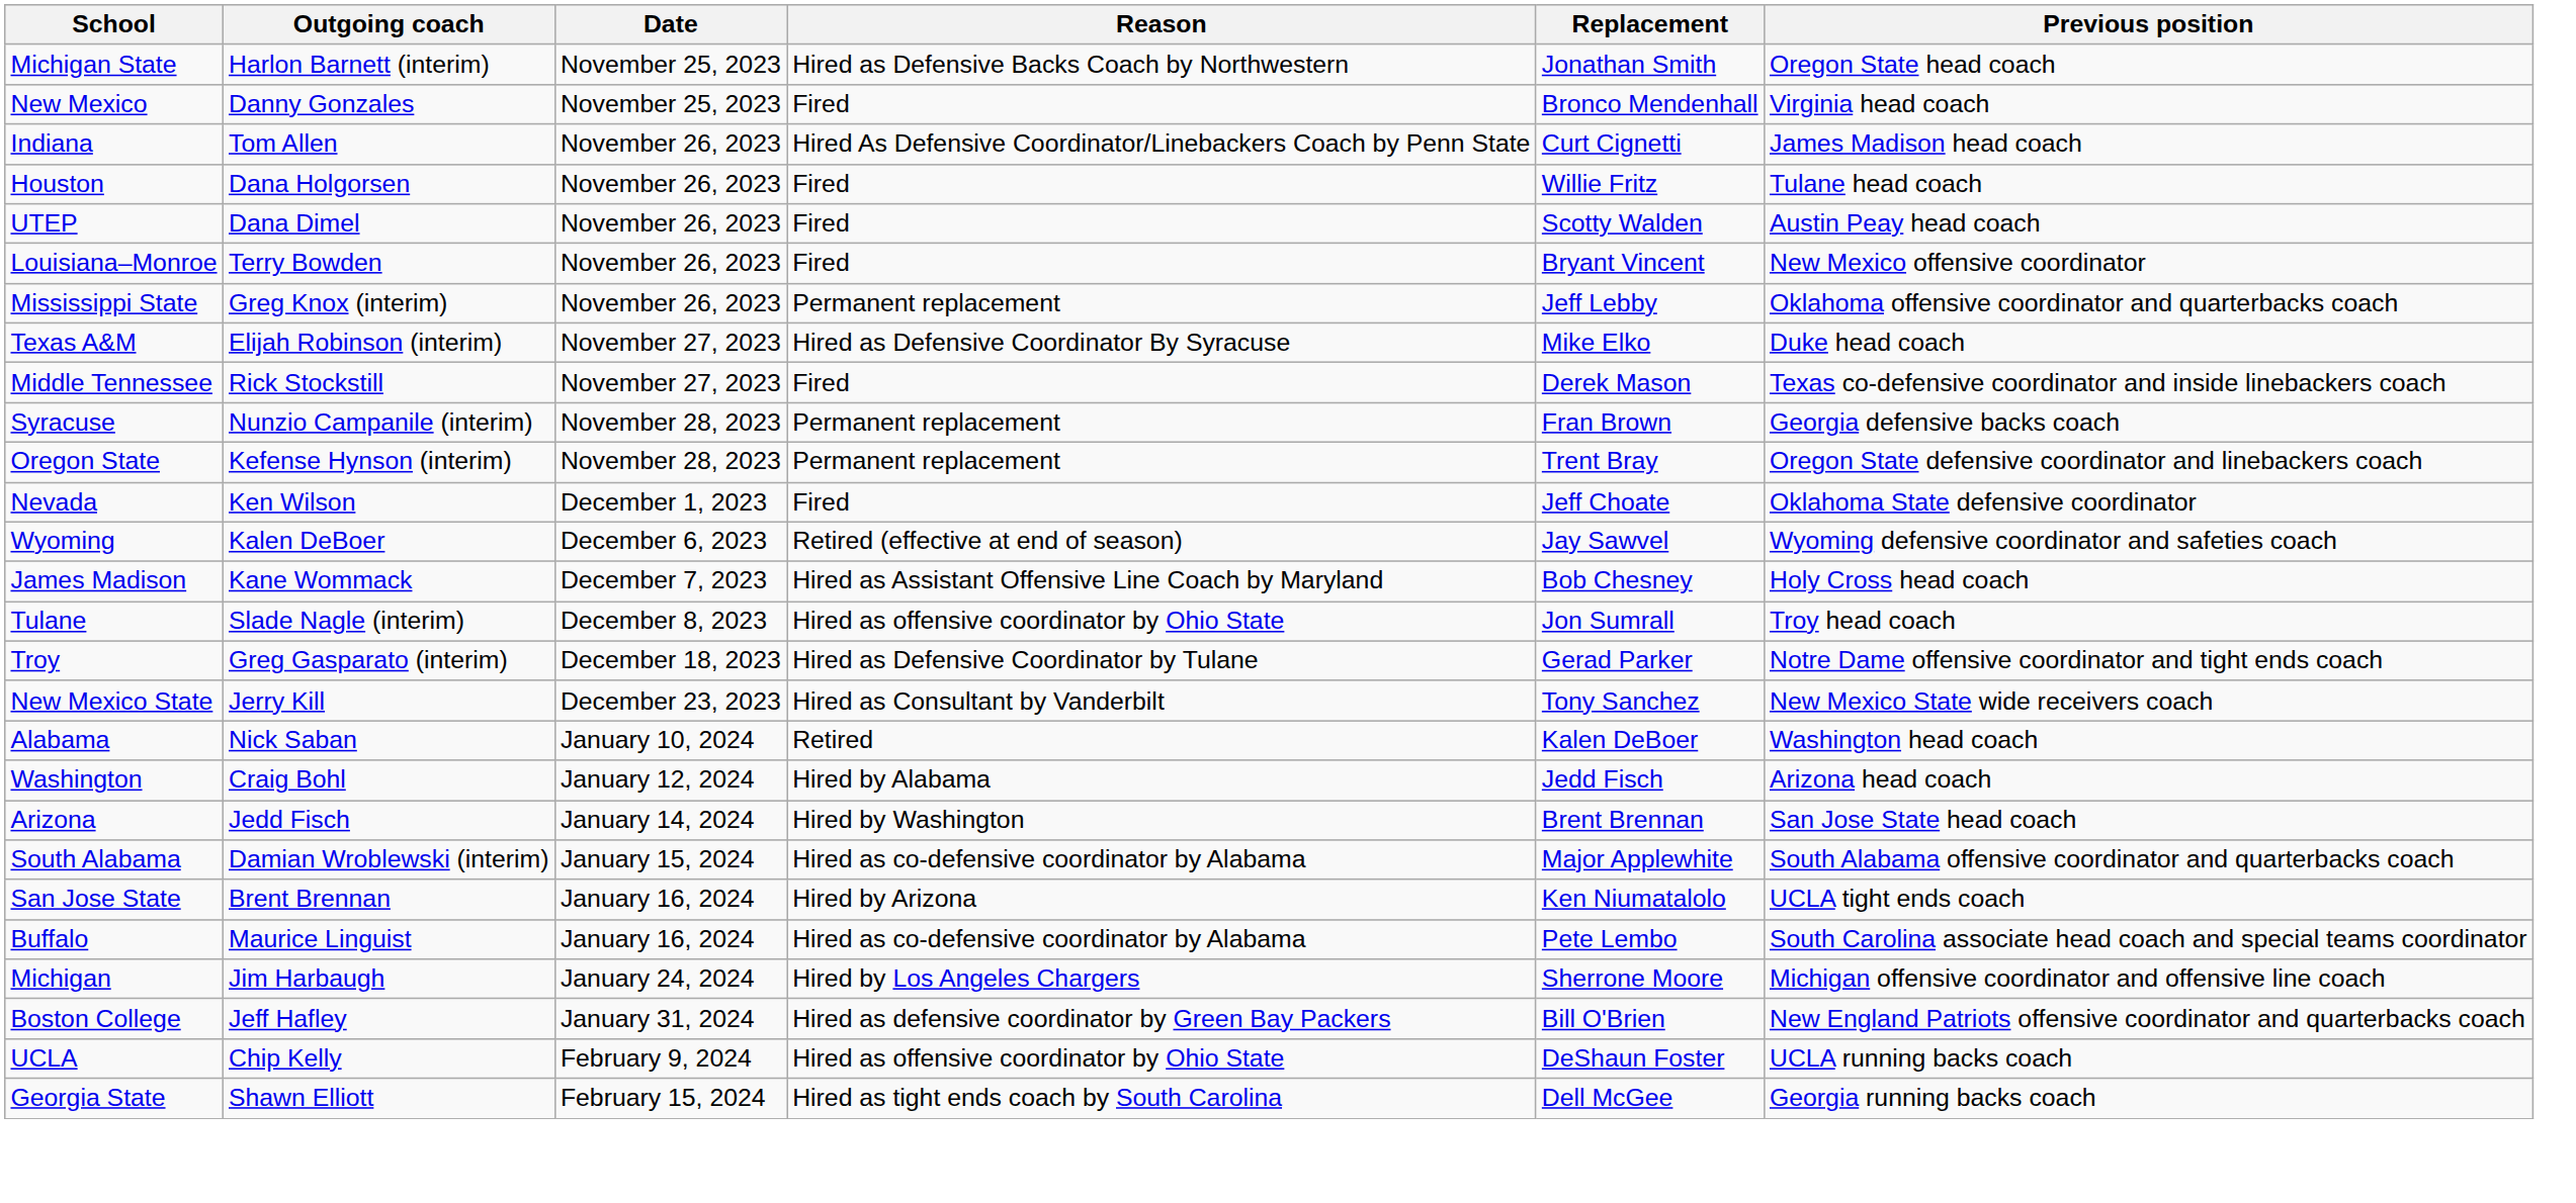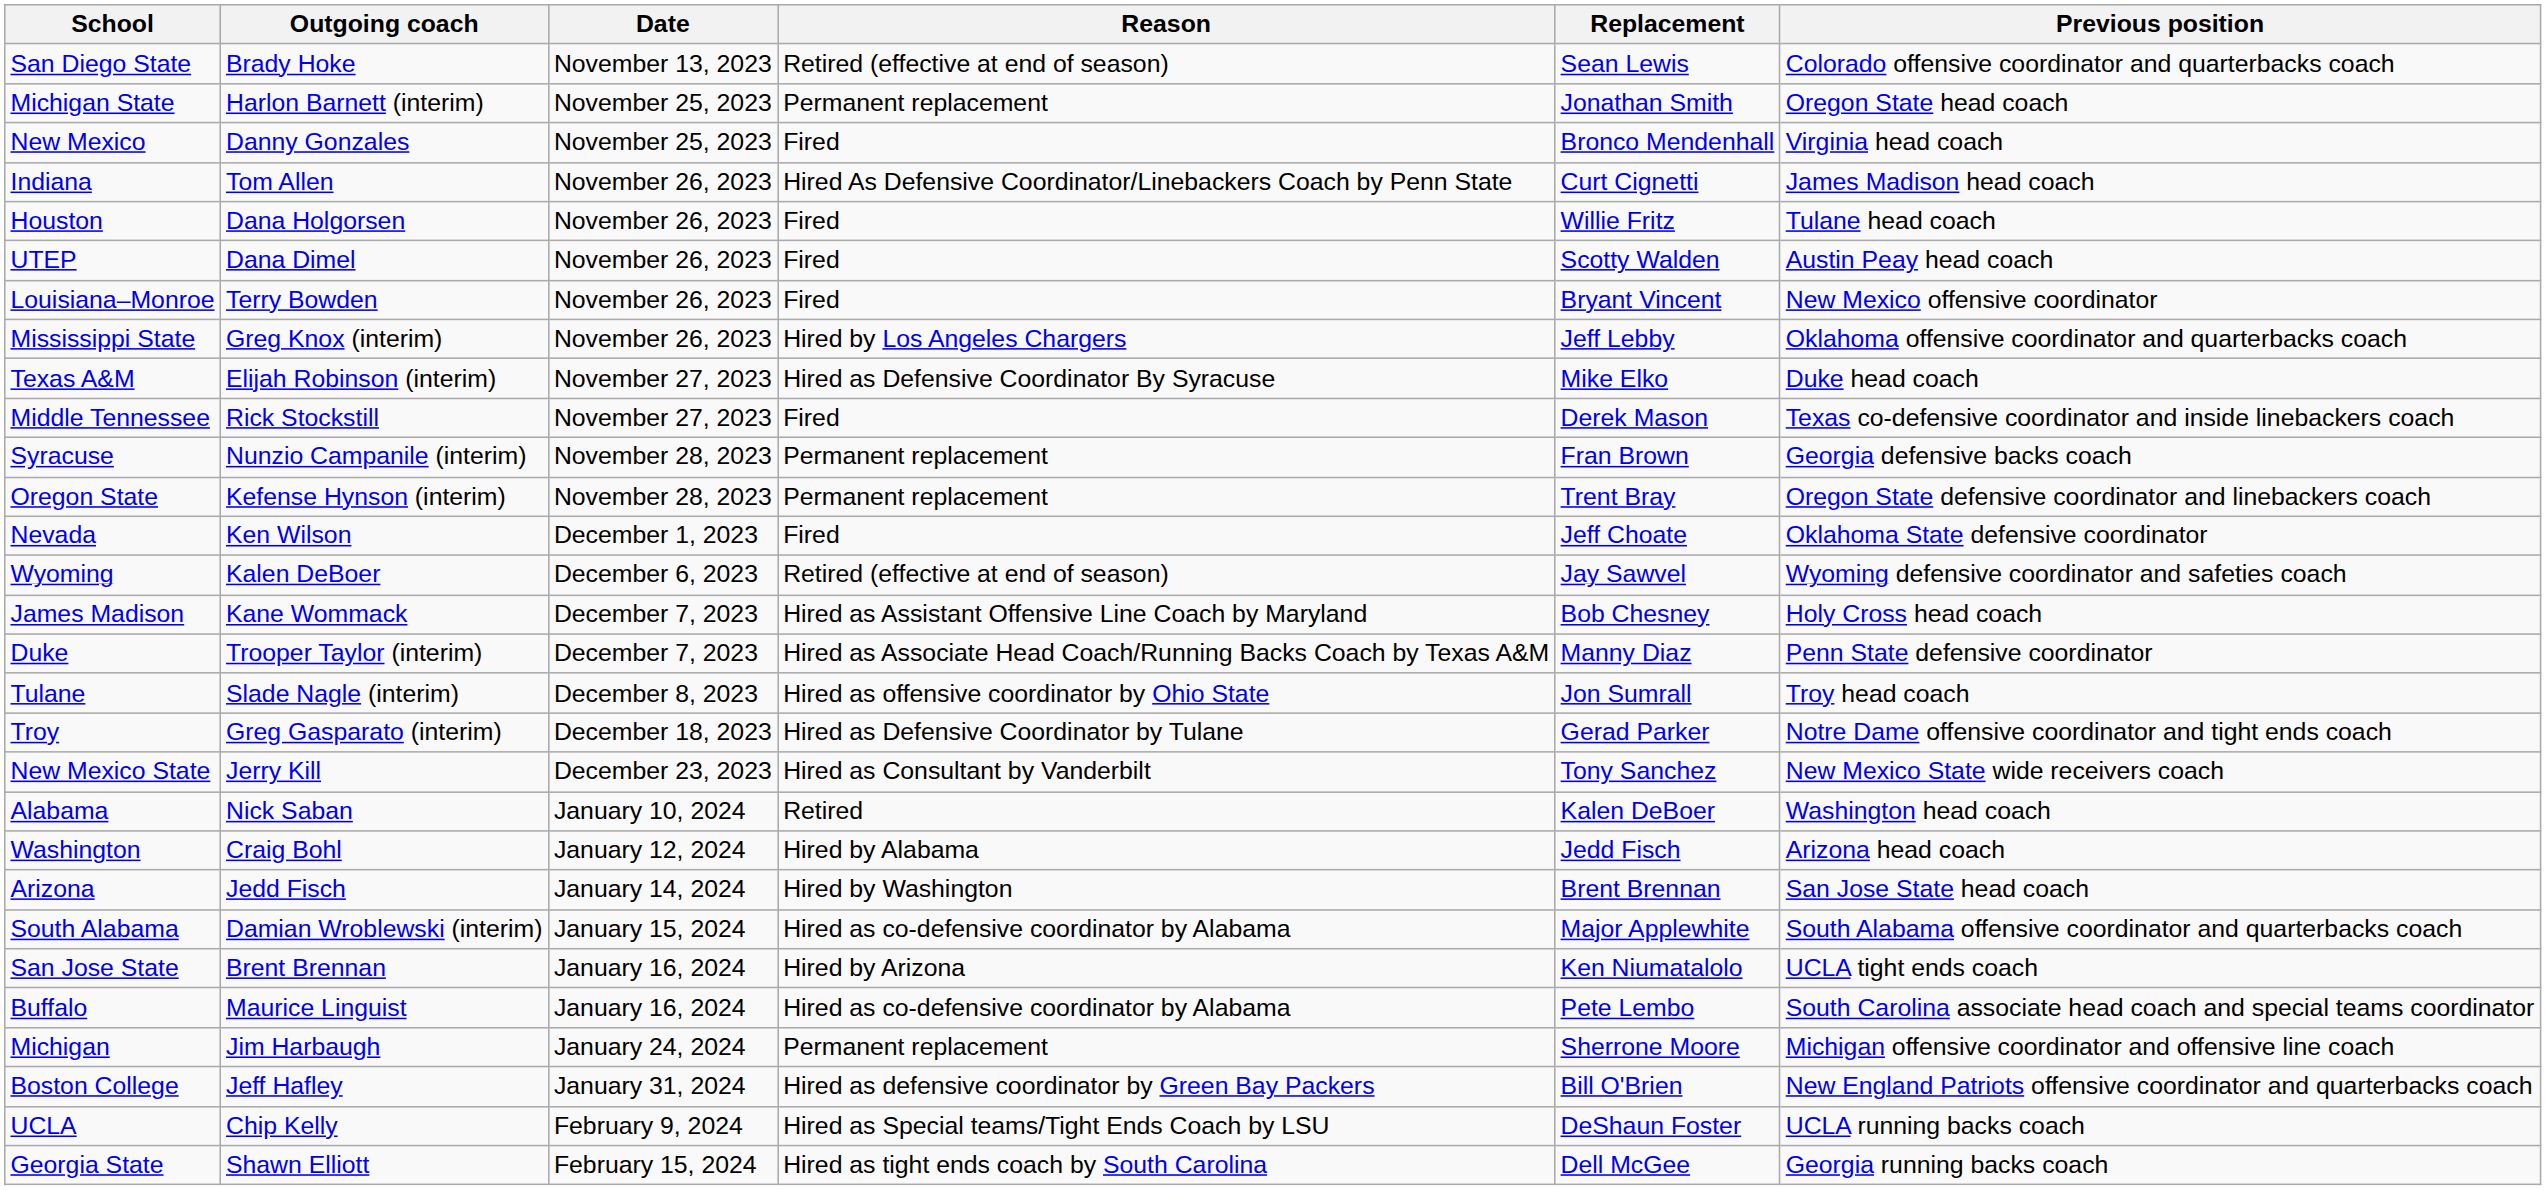 <table class="wikitable sortable">
 <tr>
 <th>School</th>
 <th>Outgoing coach</th>
 <th>Date</th>
 <th>Reason</th>
 <th>Replacement</th>
 <th>Previous position</th>
 </tr>
 <tr>
+<td><a href='#'>San Diego State</a></td>
+<td><a href='#'>Brady Hoke</a></td>
+<td>November 13, 2023</td>
+<td>Retired (effective at end of season)</td>
+<td><a href='#'>Sean Lewis</a></td>
+<td><a href='#'>Colorado</a> offensive coordinator and quarterbacks coach</td>
+</tr>
+<tr>
 <td><a href='#'>Michigan State</a></td>
 <td><a href='#'>Harlon Barnett</a> (interim)</td>
 <td>November 25, 2023</td>
-<td>Hired as Defensive Backs Coach by Northwestern</td>
+<td>Permanent replacement</td>
 <td><a href='#'>Jonathan Smith</a></td>
 <td><a href='#'>Oregon State</a> head coach</td>
 </tr>
 <tr>
 <td><a href='#'>New Mexico</a></td>
 <td><a href='#'>Danny Gonzales</a></td>
 <td>November 25, 2023</td>
 <td>Fired</td>
 <td><a href='#'>Bronco Mendenhall</a></td>
 <td><a href='#'>Virginia</a> head coach</td>
 </tr>
 <tr>
 <td><a href='#'>Indiana</a></td>
 <td><a href='#'>Tom Allen</a></td>
 <td>November 26, 2023</td>
 <td>Hired As Defensive Coordinator/Linebackers Coach by Penn State</td>
 <td><a href='#'>Curt Cignetti</a></td>
 <td><a href='#'>James Madison</a> head coach</td>
 </tr>
 <tr>
 <td><a href='#'>Houston</a></td>
 <td><a href='#'>Dana Holgorsen</a></td>
 <td>November 26, 2023</td>
 <td>Fired</td>
 <td><a href='#'>Willie Fritz</a></td>
 <td><a href='#'>Tulane</a> head coach</td>
 </tr>
 <tr>
 <td><a href='#'>UTEP</a></td>
 <td><a href='#'>Dana Dimel</a></td>
 <td>November 26, 2023</td>
 <td>Fired</td>
 <td><a href='#'>Scotty Walden</a></td>
 <td><a href='#'>Austin Peay</a> head coach</td>
 </tr>
 <tr>
 <td><a href='#'>Louisiana–Monroe</a></td>
 <td><a href='#'>Terry Bowden</a></td>
 <td>November 26, 2023</td>
 <td>Fired</td>
 <td><a href='#'>Bryant Vincent</a></td>
 <td><a href='#'>New Mexico</a> offensive coordinator</td>
 </tr>
 <tr>
 <td><a href='#'>Mississippi State</a></td>
 <td><a href='#'>Greg Knox</a> (interim)</td>
 <td>November 26, 2023</td>
-<td>Permanent replacement</td>
+<td>Hired by <a href='#'>Los Angeles Chargers</a></td>
 <td><a href='#'>Jeff Lebby</a></td>
 <td><a href='#'>Oklahoma</a> offensive coordinator and quarterbacks coach</td>
 </tr>
 <tr>
 <td><a href='#'>Texas A&M</a></td>
 <td><a href='#'>Elijah Robinson</a> (interim)</td>
 <td>November 27, 2023</td>
 <td>Hired as Defensive Coordinator By Syracuse</td>
 <td><a href='#'>Mike Elko</a></td>
 <td><a href='#'>Duke</a> head coach</td>
 </tr>
 <tr>
 <td><a href='#'>Middle Tennessee</a></td>
 <td><a href='#'>Rick Stockstill</a></td>
 <td>November 27, 2023</td>
 <td>Fired</td>
 <td><a href='#'>Derek Mason</a></td>
 <td><a href='#'>Texas</a> co-defensive coordinator and inside linebackers coach</td>
 </tr>
 <tr>
 <td><a href='#'>Syracuse</a></td>
 <td><a href='#'>Nunzio Campanile</a> (interim)</td>
 <td>November 28, 2023</td>
 <td>Permanent replacement</td>
 <td><a href='#'>Fran Brown</a></td>
 <td><a href='#'>Georgia</a> defensive backs coach</td>
 </tr>
 <tr>
 <td><a href='#'>Oregon State</a></td>
 <td><a href='#'>Kefense Hynson</a> (interim)</td>
 <td>November 28, 2023</td>
 <td>Permanent replacement</td>
 <td><a href='#'>Trent Bray</a></td>
 <td><a href='#'>Oregon State</a> defensive coordinator and linebackers coach</td>
 </tr>
 <tr>
 <td><a href='#'>Nevada</a></td>
 <td><a href='#'>Ken Wilson</a></td>
 <td>December 1, 2023</td>
 <td>Fired</td>
 <td><a href='#'>Jeff Choate</a></td>
 <td><a href='#'>Oklahoma State</a> defensive coordinator</td>
 </tr>
 <tr>
 <td><a href='#'>Wyoming</a></td>
 <td><a href='#'>Kalen DeBoer</a></td>
 <td>December 6, 2023</td>
 <td>Retired (effective at end of season)</td>
 <td><a href='#'>Jay Sawvel</a></td>
 <td><a href='#'>Wyoming</a> defensive coordinator and safeties coach</td>
 </tr>
 <tr>
 <td><a href='#'>James Madison</a></td>
 <td><a href='#'>Kane Wommack</a></td>
 <td>December 7, 2023</td>
 <td>Hired as Assistant Offensive Line Coach by Maryland</td>
 <td><a href='#'>Bob Chesney</a></td>
 <td><a href='#'>Holy Cross</a> head coach</td>
+</tr>
+<tr>
+<td><a href='#'>Duke</a></td>
+<td><a href='#'>Trooper Taylor</a> (interim)</td>
+<td>December 7, 2023</td>
+<td>Hired as Associate Head Coach/Running Backs Coach by Texas A&M</td>
+<td><a href='#'>Manny Diaz</a></td>
+<td><a href='#'>Penn State</a> defensive coordinator</td>
 </tr>
 <tr>
 <td><a href='#'>Tulane</a></td>
 <td><a href='#'>Slade Nagle</a> (interim)</td>
 <td>December 8, 2023</td>
 <td>Hired as offensive coordinator by <a href='#'>Ohio State</a></td>
 <td><a href='#'>Jon Sumrall</a></td>
 <td><a href='#'>Troy</a> head coach</td>
 </tr>
 <tr>
 <td><a href='#'>Troy</a></td>
 <td><a href='#'>Greg Gasparato</a> (interim)</td>
 <td>December 18, 2023</td>
 <td>Hired as Defensive Coordinator by Tulane</td>
 <td><a href='#'>Gerad Parker</a></td>
 <td><a href='#'>Notre Dame</a> offensive coordinator and tight ends coach</td>
 </tr>
 <tr>
 <td><a href='#'>New Mexico State</a></td>
 <td><a href='#'>Jerry Kill</a></td>
 <td>December 23, 2023</td>
 <td>Hired as Consultant by Vanderbilt</td>
 <td><a href='#'>Tony Sanchez</a></td>
 <td><a href='#'>New Mexico State</a> wide receivers coach</td>
 </tr>
 <tr>
 <td><a href='#'>Alabama</a></td>
 <td><a href='#'>Nick Saban</a></td>
 <td>January 10, 2024</td>
 <td>Retired</td>
 <td><a href='#'>Kalen DeBoer</a></td>
 <td><a href='#'>Washington</a> head coach</td>
 </tr>
 <tr>
 <td><a href='#'>Washington</a></td>
 <td><a href='#'>Craig Bohl</a></td>
 <td>January 12, 2024</td>
 <td>Hired by Alabama</td>
 <td><a href='#'>Jedd Fisch</a></td>
 <td><a href='#'>Arizona</a> head coach</td>
 </tr>
 <tr>
 <td><a href='#'>Arizona</a></td>
 <td><a href='#'>Jedd Fisch</a></td>
 <td>January 14, 2024</td>
 <td>Hired by Washington</td>
 <td><a href='#'>Brent Brennan</a></td>
 <td><a href='#'>San Jose State</a> head coach</td>
 </tr>
 <tr>
 <td><a href='#'>South Alabama</a></td>
 <td><a href='#'>Damian Wroblewski</a> (interim)</td>
 <td>January 15, 2024</td>
 <td>Hired as co-defensive coordinator by Alabama</td>
 <td><a href='#'>Major Applewhite</a></td>
 <td><a href='#'>South Alabama</a> offensive coordinator and quarterbacks coach</td>
 </tr>
 <tr>
 <td><a href='#'>San Jose State</a></td>
 <td><a href='#'>Brent Brennan</a></td>
 <td>January 16, 2024</td>
 <td>Hired by Arizona</td>
 <td><a href='#'>Ken Niumatalolo</a></td>
 <td><a href='#'>UCLA</a> tight ends coach</td>
 </tr>
 <tr>
 <td><a href='#'>Buffalo</a></td>
 <td><a href='#'>Maurice Linguist</a></td>
 <td>January 16, 2024</td>
 <td>Hired as co-defensive coordinator by Alabama</td>
 <td><a href='#'>Pete Lembo</a></td>
 <td><a href='#'>South Carolina</a> associate head coach and special teams coordinator</td>
 </tr>
 <tr>
 <td><a href='#'>Michigan</a></td>
 <td><a href='#'>Jim Harbaugh</a></td>
 <td>January 24, 2024</td>
-<td>Hired by <a href='#'>Los Angeles Chargers</a></td>
+<td>Permanent replacement</td>
 <td><a href='#'>Sherrone Moore</a></td>
 <td><a href='#'>Michigan</a> offensive coordinator and offensive line coach</td>
 </tr>
 <tr>
 <td><a href='#'>Boston College</a></td>
 <td><a href='#'>Jeff Hafley</a></td>
 <td>January 31, 2024</td>
 <td>Hired as defensive coordinator by <a href='#'>Green Bay Packers</a></td>
 <td><a href='#'>Bill O'Brien</a></td>
 <td><a href='#'>New England Patriots</a> offensive coordinator and quarterbacks coach</td>
 </tr>
 <tr>
 <td><a href='#'>UCLA</a></td>
 <td><a href='#'>Chip Kelly</a></td>
 <td>February 9, 2024</td>
-<td>Hired as offensive coordinator by <a href='#'>Ohio State</a></td>
+<td>Hired as Special teams/Tight Ends Coach by LSU</td>
 <td><a href='#'>DeShaun Foster</a></td>
 <td><a href='#'>UCLA</a> running backs coach</td>
 </tr>
 <tr>
 <td><a href='#'>Georgia State</a></td>
 <td><a href='#'>Shawn Elliott</a></td>
 <td>February 15, 2024</td>
 <td>Hired as tight ends coach by <a href='#'>South Carolina</a></td>
 <td><a href='#'>Dell McGee</a></td>
 <td><a href='#'>Georgia</a> running backs coach</td>
 </tr>
 </table>
